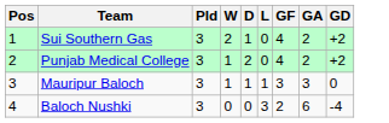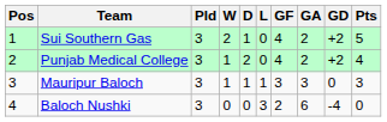 <table class="wikitable">
 <tr>
 <th>Pos</th>
 <th>Team</th>
 <th>Pld</th>
 <th>W</th>
 <th>D</th>
 <th>L</th>
 <th>GF</th>
 <th>GA</th>
 <th>GD</th>
+<th>Pts</th>
 </tr>
 <tr style="background:#bfc">
 <td>1</td>
 <td><a href='#'>Sui Southern Gas</a></td>
 <td>3</td>
 <td>2</td>
 <td>1</td>
 <td>0</td>
 <td>4</td>
 <td>2</td>
 <td>+2</td>
+<td>5</td>
 </tr>
 <tr style="background:#bfc">
 <td>2</td>
 <td><a href='#'>Punjab Medical College</a></td>
 <td>3</td>
 <td>1</td>
 <td>2</td>
 <td>0</td>
 <td>4</td>
 <td>2</td>
 <td>+2</td>
+<td>4</td>
 </tr>
 <tr>
 <td>3</td>
 <td><a href='#'>Mauripur Baloch</a></td>
 <td>3</td>
 <td>1</td>
 <td>1</td>
 <td>1</td>
 <td>3</td>
 <td>3</td>
 <td>0</td>
+<td>3</td>
 </tr>
 <tr>
 <td>4</td>
 <td><a href='#'>Baloch Nushki</a></td>
 <td>3</td>
 <td>0</td>
 <td>0</td>
 <td>3</td>
 <td>2</td>
 <td>6</td>
 <td>-4</td>
+<td>0</td>
 </tr>
 </table>
